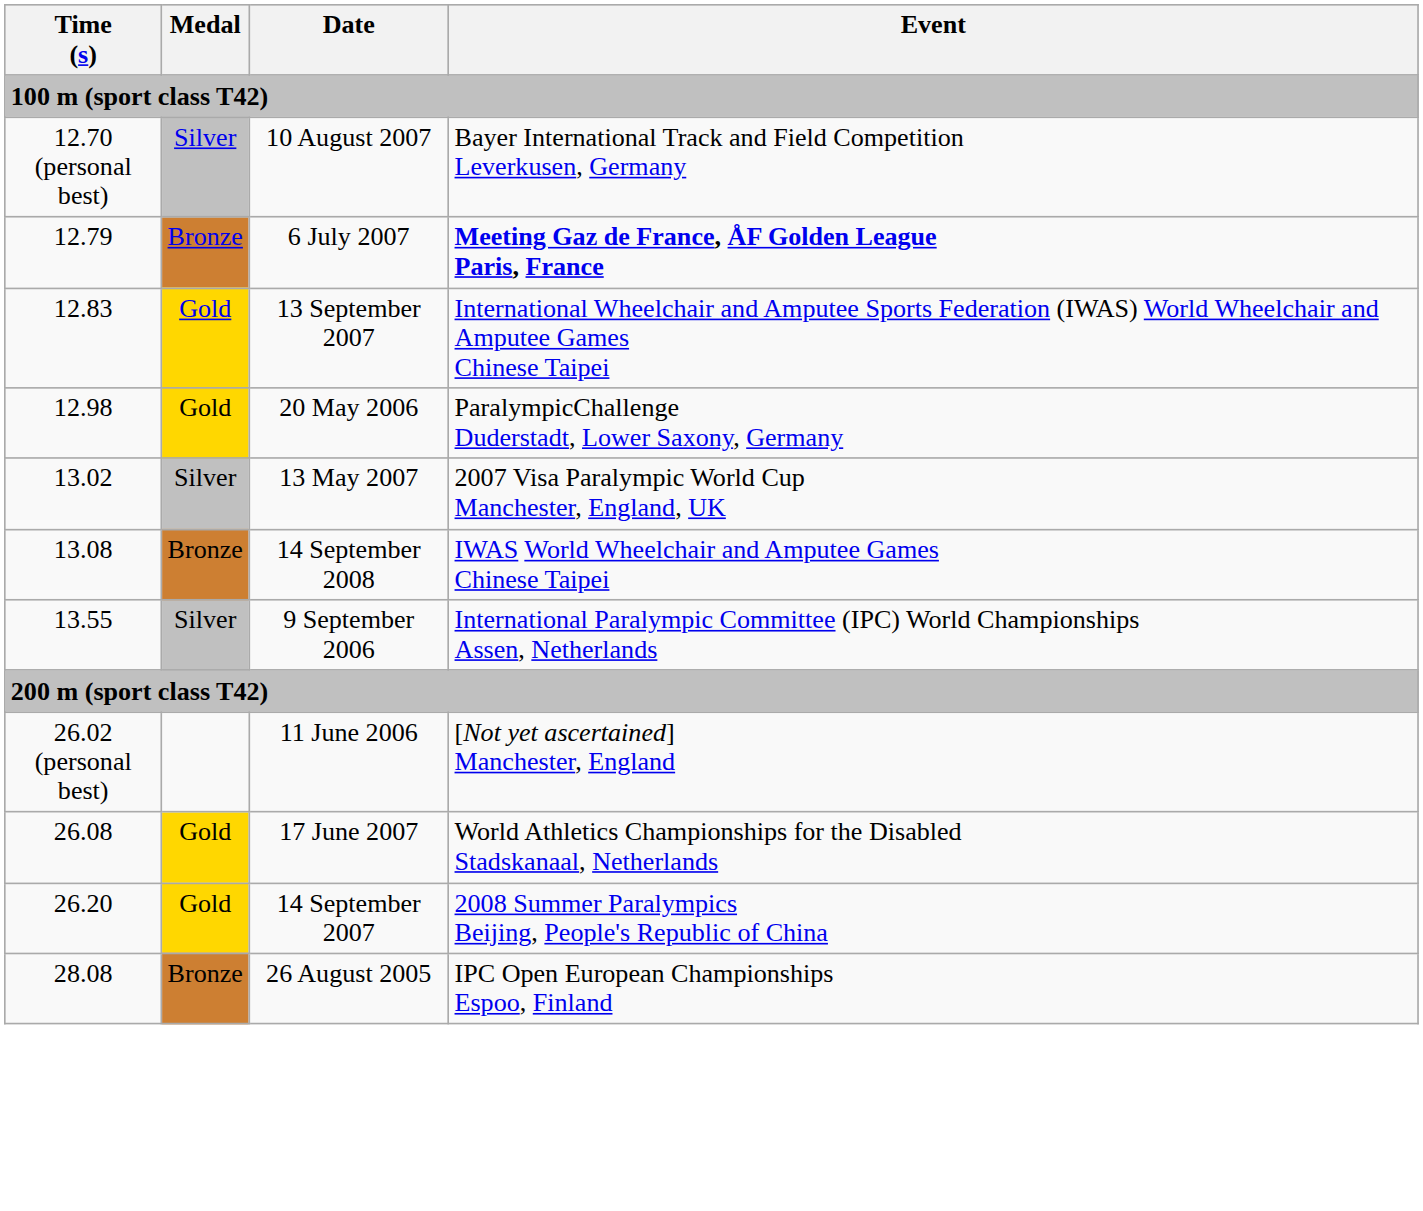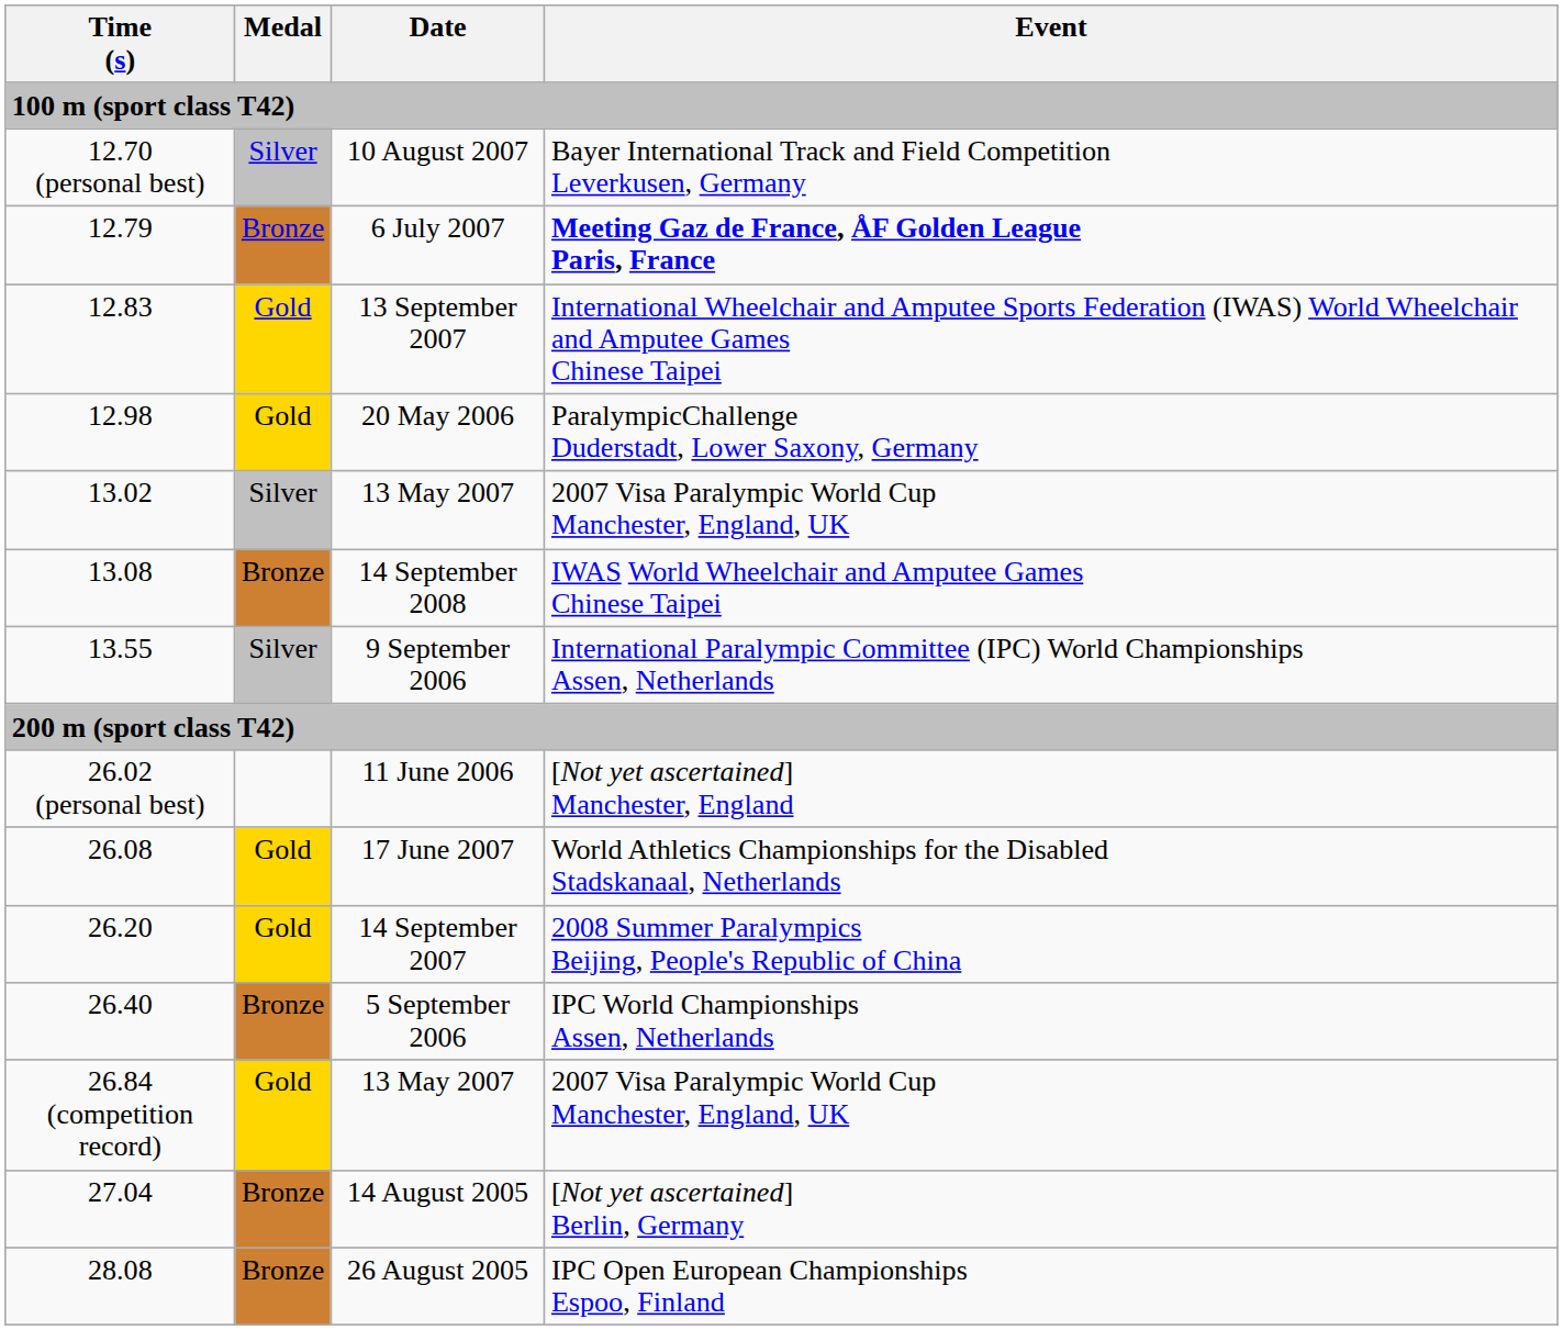 <table class=wikitable>
 <tr valign=top>
 <th scope=col>Time<br>(<a href='#'>s</a>)</th>
 <th scope=col>Medal</th>
 <th scope=col>Date</th>
 <th scope=col>Event</th>
 </tr>
 <tr>
 <td colspan=4 bgcolor=silver><strong>100 m (sport class T42)</strong></td>
 </tr>
 <tr valign=top>
 <td align=center>12.70<br>(personal best)</td>
 <td align=center bgcolor=silver><a href='#'>Silver</a></td>
 <td align=center>10 August 2007</td>
 <td>Bayer International Track and Field Competition<br><a href='#'>Leverkusen</a>, <a href='#'>Germany</a></td>
 </tr>
 <tr valign=top>
 <td align=center>12.79</td>
 <td align=center bgcolor=#CD7F32><a href='#'>Bronze</a></td>
 <td align=center>6 July 2007</td>
 <td><strong><a href='#'>Meeting Gaz de France</a>, <a href='#'>ÅF Golden League</a><br><a href='#'>Paris</a>, <a href='#'>France</a></strong></td>
 </tr>
 <tr valign=top>
 <td align=center>12.83</td>
 <td align=center bgcolor=gold><a href='#'>Gold</a></td>
 <td align=center>13 September 2007</td>
 <td><a href='#'>International Wheelchair and Amputee Sports Federation</a> (IWAS) <a href='#'>World Wheelchair and Amputee Games</a><br><a href='#'>Chinese Taipei</a></td>
 </tr>
 <tr valign=top>
 <td align=center>12.98</td>
 <td align=center bgcolor=gold>Gold</td>
 <td align=center>20 May 2006</td>
 <td>ParalympicChallenge<br><a href='#'>Duderstadt</a>, <a href='#'>Lower Saxony</a>, <a href='#'>Germany</a></td>
 </tr>
 <tr valign=top>
 <td align=center>13.02</td>
 <td align=center bgcolor=silver>Silver</td>
 <td align=center>13 May 2007</td>
 <td>2007 Visa Paralympic World Cup<br><a href='#'>Manchester</a>, <a href='#'>England</a>, <a href='#'>UK</a></td>
 </tr>
 <tr valign=top>
 <td align=center>13.08</td>
 <td align=center bgcolor=#CD7F32>Bronze</td>
 <td align=center>14 September 2008</td>
 <td><a href='#'>IWAS</a> <a href='#'>World Wheelchair and Amputee Games</a><br><a href='#'>Chinese Taipei</a></td>
 </tr>
 <tr valign=top>
 <td align=center>13.55</td>
 <td align=center bgcolor=silver>Silver</td>
 <td align=center>9 September 2006</td>
 <td><a href='#'>International Paralympic Committee</a> (IPC) World Championships<br><a href='#'>Assen</a>, <a href='#'>Netherlands</a></td>
 </tr>
 <tr>
 <td colspan=4 bgcolor=silver><strong>200 m (sport class T42)</strong></td>
 </tr>
 <tr valign=top>
 <td align=center>26.02<br>(personal best)</td>
 <td align=center></td>
 <td align=center>11 June 2006</td>
 <td>[<em>Not yet ascertained</em>]<br><a href='#'>Manchester</a>, <a href='#'>England</a></td>
 </tr>
 <tr valign=top>
 <td align=center>26.08</td>
 <td align=center bgcolor=gold>Gold</td>
 <td align=center>17 June 2007</td>
 <td>World Athletics Championships for the Disabled<br><a href='#'>Stadskanaal</a>, <a href='#'>Netherlands</a></td>
 </tr>
 <tr valign=top>
 <td align=center>26.20</td>
 <td align=center bgcolor=gold>Gold</td>
 <td align=center>14 September 2007</td>
 <td><a href='#'>2008 Summer Paralympics</a><br><a href='#'>Beijing</a>, <a href='#'>People's Republic of China</a></td>
 </tr>
 <tr valign=top>
+<td align=center>26.40</td>
+<td align=center bgcolor=#CD7F32>Bronze</td>
+<td align=center>5 September 2006</td>
+<td>IPC World Championships<br><a href='#'>Assen</a>, <a href='#'>Netherlands</a></td>
+</tr>
+<tr valign=top>
+<td align=center>26.84<br>(competition record)</td>
+<td align=center bgcolor=gold>Gold</td>
+<td align=center>13 May 2007</td>
+<td>2007 Visa Paralympic World Cup<br><a href='#'>Manchester</a>, <a href='#'>England</a>, <a href='#'>UK</a></td>
+</tr>
+<tr valign=top>
+<td align=center>27.04</td>
+<td align=center bgcolor=#CD7F32>Bronze</td>
+<td align=center>14 August 2005</td>
+<td>[<em>Not yet ascertained</em>]<br><a href='#'>Berlin</a>, <a href='#'>Germany</a></td>
+</tr>
+<tr valign=top>
 <td align=center>28.08</td>
 <td align=center bgcolor=#CD7F32>Bronze</td>
 <td align=center>26 August 2005</td>
 <td>IPC Open European Championships<br><a href='#'>Espoo</a>, <a href='#'>Finland</a></td>
 </tr>
 </table>
